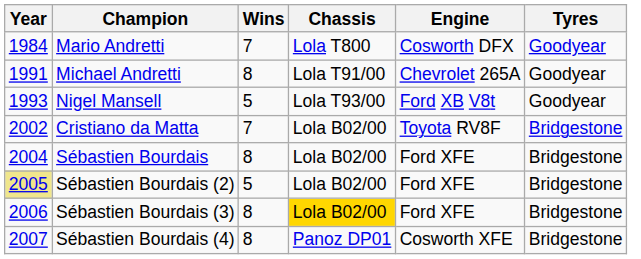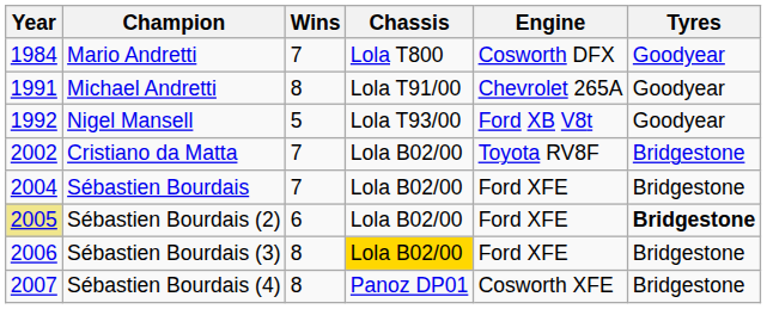 <table class="wikitable" style="font-size: 85%">
 <tr>
 <th><strong>Year</strong></th>
 <th><strong>Champion</strong></th>
 <th><strong>Wins</strong></th>
 <th><strong>Chassis</strong></th>
 <th><strong>Engine</strong></th>
 <th><strong>Tyres</strong></th>
 </tr>
 <tr>
 <td><a href='#'>1984</a></td>
 <td> <a href='#'>Mario Andretti</a></td>
 <td>7</td>
 <td><a href='#'>Lola</a> T800</td>
 <td><a href='#'>Cosworth</a> DFX</td>
 <td><a href='#'>Goodyear</a></td>
 </tr>
 <tr>
 <td><a href='#'>1991</a></td>
 <td> <a href='#'>Michael Andretti</a></td>
 <td>8</td>
 <td>Lola T91/00</td>
 <td><a href='#'>Chevrolet</a> 265A</td>
 <td>Goodyear</td>
 </tr>
 <tr>
-<td><a href='#'>1993</a></td>
+<td><a href='#'>1992</a></td>
 <td> <a href='#'>Nigel Mansell</a></td>
 <td>5</td>
 <td>Lola T93/00</td>
 <td><a href='#'>Ford</a> <a href='#'>XB</a> <a href='#'>V8</a><a href='#'>t</a></td>
 <td>Goodyear</td>
 </tr>
 <tr>
 <td><a href='#'>2002</a></td>
 <td> <a href='#'>Cristiano da Matta</a></td>
 <td>7</td>
 <td>Lola B02/00</td>
 <td><a href='#'>Toyota</a> RV8F</td>
 <td><a href='#'>Bridgestone</a></td>
 </tr>
 <tr>
 <td><a href='#'>2004</a></td>
 <td> <a href='#'>Sébastien Bourdais</a></td>
-<td>8</td>
+<td>7</td>
 <td>Lola B02/00</td>
 <td>Ford XFE</td>
 <td>Bridgestone</td>
 </tr>
 <tr>
 <td style="background: khaki;"><a href='#'>2005</a></td>
 <td> Sébastien Bourdais (2)</td>
-<td>5</td>
+<td>6</td>
 <td>Lola B02/00</td>
 <td>Ford XFE</td>
-<td>Bridgestone</td>
+<td><strong>Bridgestone</strong></td>
 </tr>
 <tr>
 <td><a href='#'>2006</a></td>
 <td> Sébastien Bourdais (3)</td>
 <td>8</td>
 <td style="background: gold;">Lola B02/00</td>
 <td>Ford XFE</td>
 <td>Bridgestone</td>
 </tr>
 <tr>
 <td><a href='#'>2007</a></td>
 <td> Sébastien Bourdais (4)</td>
 <td>8</td>
 <td><a href='#'>Panoz DP01</a></td>
 <td>Cosworth XFE</td>
 <td>Bridgestone</td>
 </tr>
 </table>
